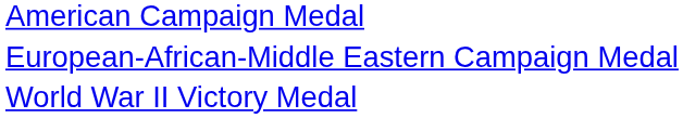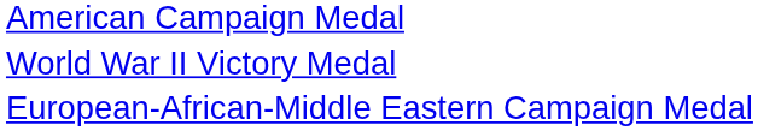 <table>
 <tr>
 <td></td>
 <td><a href='#'>American Campaign Medal</a></td>
 </tr>
 <tr>
 <td></td>
-<td><a href='#'>European-African-Middle Eastern Campaign Medal</a></td>
+<td><a href='#'>World War II Victory Medal</a></td>
 </tr>
 <tr>
 <td></td>
-<td><a href='#'>World War II Victory Medal</a></td>
+<td><a href='#'>European-African-Middle Eastern Campaign Medal</a></td>
 </tr>
 </table>
